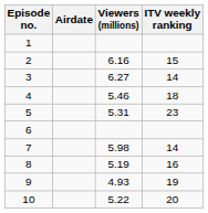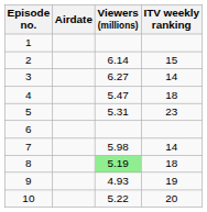 <table class="wikitable" style="text-align:center;">
 <tr>
 <th>Episode<br>no.</th>
 <th>Airdate</th>
 <th>Viewers<br><small>(millions)</small></th>
 <th>ITV weekly<br>ranking</th>
 </tr>
 <tr>
 <td>1</td>
 <td></td>
 <td></td>
 <td></td>
 </tr>
 <tr>
 <td>2</td>
 <td></td>
-<td>6.16</td>
+<td>6.14</td>
 <td>15</td>
 </tr>
 <tr>
 <td>3</td>
 <td></td>
 <td>6.27</td>
 <td>14</td>
 </tr>
 <tr>
 <td>4</td>
 <td></td>
-<td>5.46</td>
+<td>5.47</td>
 <td>18</td>
 </tr>
 <tr>
 <td>5</td>
 <td></td>
 <td>5.31</td>
 <td>23</td>
 </tr>
 <tr>
 <td>6</td>
 <td></td>
 <td></td>
 <td></td>
 </tr>
 <tr>
 <td>7</td>
 <td></td>
 <td>5.98</td>
 <td>14</td>
 </tr>
 <tr>
 <td>8</td>
 <td></td>
-<td>5.19</td>
-<td>16</td>
+<td style="background: lightgreen;">5.19</td>
+<td>18</td>
 </tr>
 <tr>
 <td>9</td>
 <td></td>
 <td>4.93</td>
 <td>19</td>
 </tr>
 <tr>
 <td>10</td>
 <td></td>
 <td>5.22</td>
 <td>20</td>
 </tr>
 </table>
